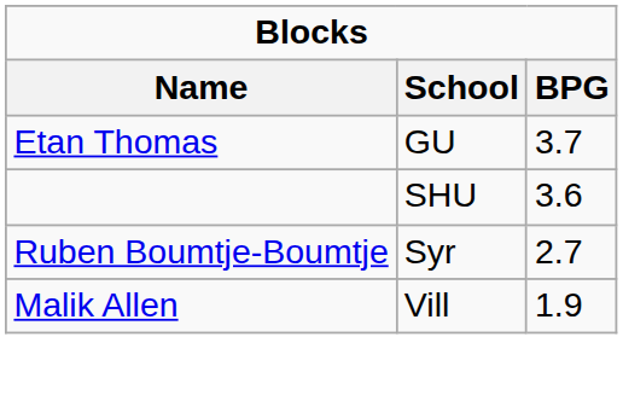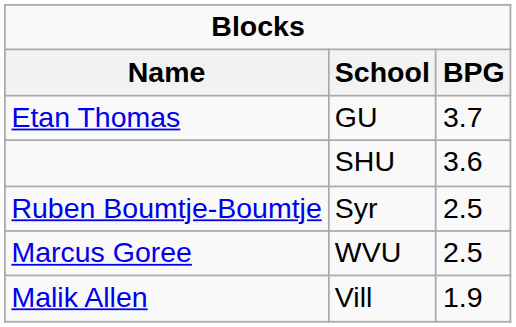 <table class="wikitable">
 <tr>
 <td colspan=3 style="text-align:center;"><strong>Blocks</strong></td>
 </tr>
 <tr>
 <th>Name</th>
 <th>School</th>
 <th>BPG</th>
 </tr>
 <tr>
 <td><a href='#'>Etan Thomas</a></td>
 <td>GU</td>
 <td>3.7</td>
 </tr>
 <tr>
 <td></td>
 <td>SHU</td>
 <td>3.6</td>
 </tr>
 <tr>
 <td><a href='#'>Ruben Boumtje-Boumtje</a></td>
 <td>Syr</td>
-<td>2.7</td>
+<td>2.5</td>
+</tr>
+<tr>
+<td><a href='#'>Marcus Goree</a></td>
+<td>WVU</td>
+<td>2.5</td>
 </tr>
 <tr>
 <td><a href='#'>Malik Allen</a></td>
 <td>Vill</td>
 <td>1.9</td>
 </tr>
 </table>
